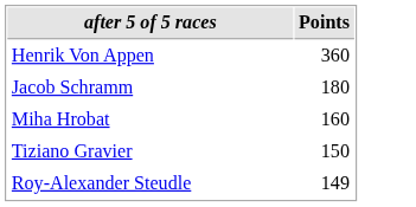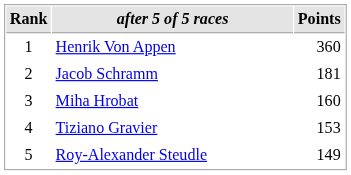 <table cellspacing="1" cellpadding="3" style="border:1px solid #aaa; font-size:86%;">
 <tr style="background:#e4e4e4;">
+<th style="border-bottom:1px solid #aaa; width:10px;">Rank</th>
 <th style="border-bottom:1px solid #aaa; width:200px; white-space:nowrap;"><em>after 5 of 5 races</em></th>
 <th style="border-bottom:1px solid #aaa; width:20px;">Points</th>
 </tr>
 <tr>
+<td style="text-align:center;">1</td>
 <td> <a href='#'>Henrik Von Appen</a></td>
 <td align="right">360</td>
 </tr>
 <tr>
+<td style="text-align:center;">2</td>
 <td> <a href='#'>Jacob Schramm</a></td>
-<td align="right">180</td>
+<td align="right">181</td>
 </tr>
 <tr>
+<td style="text-align:center;">3</td>
 <td> <a href='#'>Miha Hrobat</a></td>
 <td align="right">160</td>
 </tr>
 <tr>
+<td style="text-align:center;">4</td>
 <td> <a href='#'>Tiziano Gravier</a></td>
-<td align="right">150</td>
+<td align="right">153</td>
 </tr>
 <tr>
+<td style="text-align:center;">5</td>
 <td> <a href='#'>Roy-Alexander Steudle</a></td>
 <td align="right">149</td>
 </tr>
 </table>
